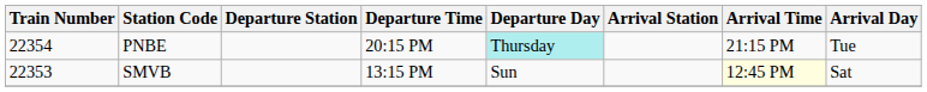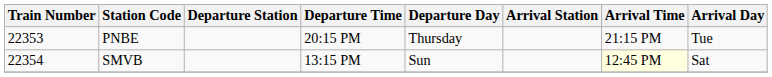 <table class="wikitable">
 <tr>
 <th>Train Number</th>
 <th>Station Code</th>
 <th>Departure Station</th>
 <th>Departure Time</th>
 <th>Departure Day</th>
 <th>Arrival Station</th>
 <th>Arrival Time</th>
 <th>Arrival Day</th>
 </tr>
 <tr>
-<td>22354</td>
+<td>22353</td>
 <td>PNBE</td>
 <td></td>
 <td>20:15 PM</td>
-<td style="background: paleturquoise;">Thursday</td>
+<td>Thursday</td>
 <td></td>
 <td>21:15 PM</td>
 <td>Tue</td>
 </tr>
 <tr>
-<td>22353</td>
+<td>22354</td>
 <td>SMVB</td>
 <td></td>
 <td>13:15 PM</td>
 <td>Sun</td>
 <td></td>
 <td style="background: lightyellow;">12:45 PM</td>
 <td>Sat</td>
 </tr>
 <tr>
 </tr>
 </table>
